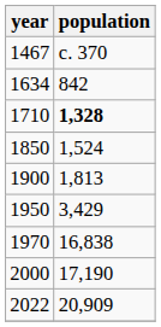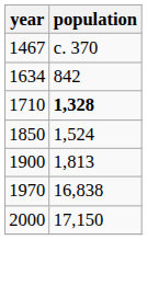 <table class="wikitable">
 <tr>
 <th>year</th>
 <th>population</th>
 </tr>
 <tr>
 <td>1467</td>
 <td>c. 370</td>
 </tr>
 <tr>
 <td>1634</td>
 <td>842</td>
 </tr>
 <tr>
 <td>1710</td>
 <td><strong>1,328</strong></td>
 </tr>
 <tr>
 <td>1850</td>
 <td>1,524</td>
 </tr>
 <tr>
 <td>1900</td>
 <td>1,813</td>
 </tr>
 <tr>
-<td>1950</td>
-<td>3,429</td>
-</tr>
-<tr>
 <td>1970</td>
 <td>16,838</td>
 </tr>
 <tr>
 <td>2000</td>
-<td>17,190</td>
-</tr>
-<tr>
-<td>2022</td>
-<td>20,909</td>
+<td>17,150</td>
 </tr>
 <tr>
 </tr>
 </table>
